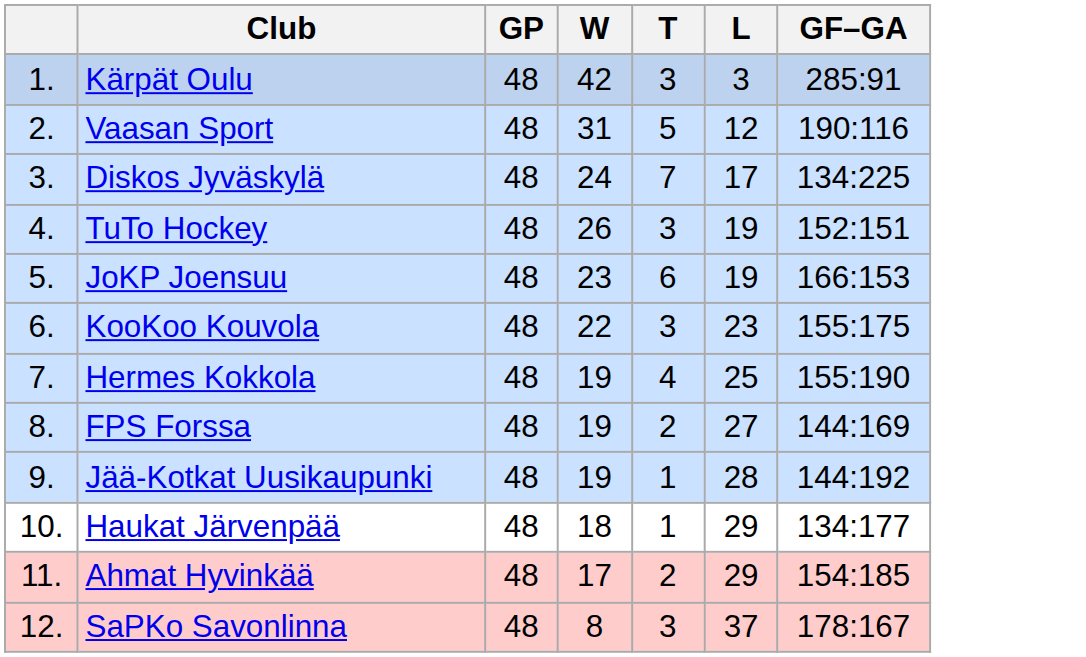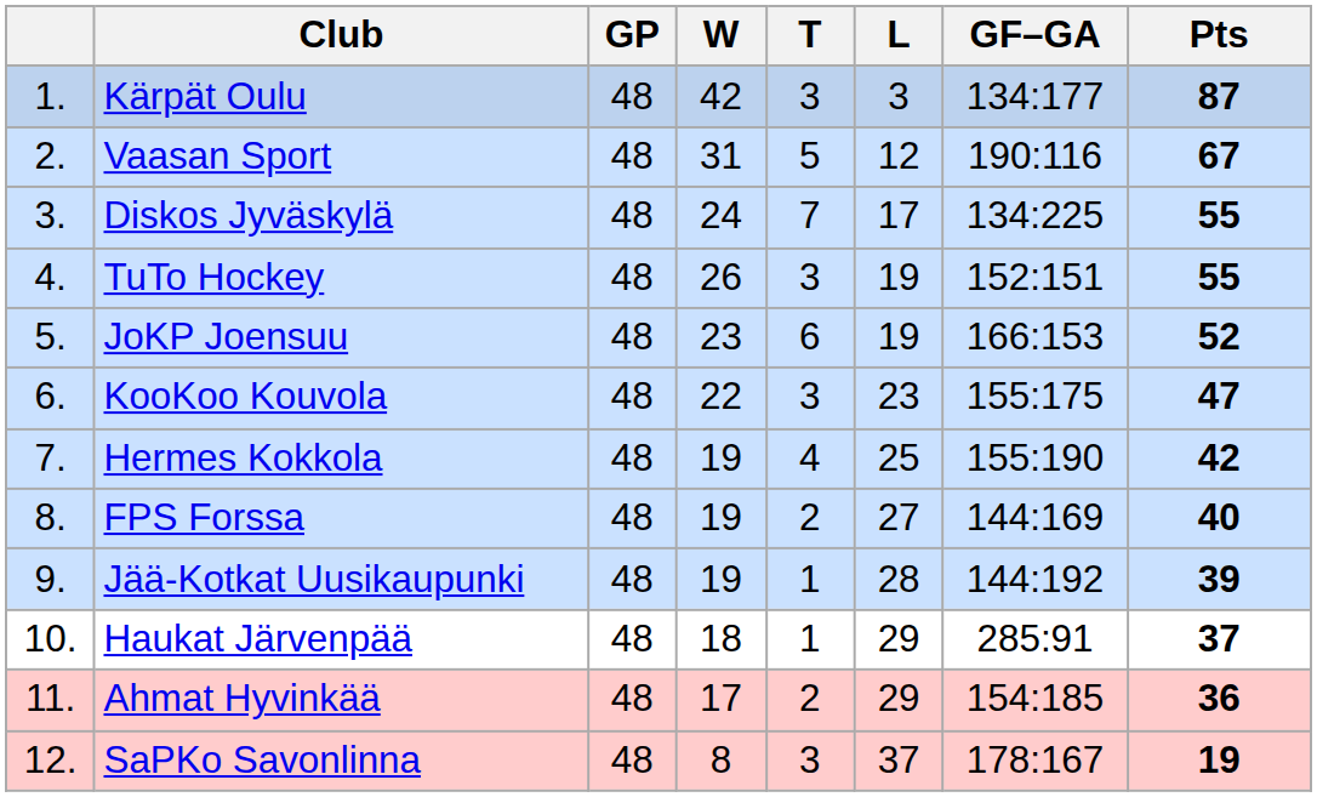 <table class="wikitable">
 <tr>
 <th width="30"></th>
 <th width="200">Club</th>
 <th width="30">GP</th>
 <th width="30">W</th>
 <th width="30">T</th>
 <th width="30">L</th>
 <th width="70">GF–GA</th>
+<th width="70">Pts</th>
 </tr>
 <tr bgcolor="#BCD2EE" align="center">
 <td>1.</td>
 <td align="left"><a href='#'>Kärpät Oulu</a></td>
 <td>48</td>
 <td>42</td>
 <td>3</td>
 <td>3</td>
-<td>285:91</td>
+<td>134:177</td>
+<td><strong>87</strong></td>
 </tr>
 <tr bgcolor="#CAE1FF" align="center">
 <td>2.</td>
 <td align="left"><a href='#'>Vaasan Sport</a></td>
 <td>48</td>
 <td>31</td>
 <td>5</td>
 <td>12</td>
 <td>190:116</td>
+<td><strong>67</strong></td>
 </tr>
 <tr bgcolor="#CAE1FF" align="center">
 <td>3.</td>
 <td align="left"><a href='#'>Diskos Jyväskylä</a></td>
 <td>48</td>
 <td>24</td>
 <td>7</td>
 <td>17</td>
 <td>134:225</td>
+<td><strong>55</strong></td>
 </tr>
 <tr bgcolor="#CAE1FF" align="center">
 <td>4.</td>
 <td align="left"><a href='#'>TuTo Hockey</a></td>
 <td>48</td>
 <td>26</td>
 <td>3</td>
 <td>19</td>
 <td>152:151</td>
+<td><strong>55</strong></td>
 </tr>
 <tr bgcolor="#CAE1FF" align="center">
 <td>5.</td>
 <td align="left"><a href='#'>JoKP Joensuu</a></td>
 <td>48</td>
 <td>23</td>
 <td>6</td>
 <td>19</td>
 <td>166:153</td>
+<td><strong>52</strong></td>
 </tr>
 <tr bgcolor="#CAE1FF" align="center">
 <td>6.</td>
 <td align="left"><a href='#'>KooKoo Kouvola</a></td>
 <td>48</td>
 <td>22</td>
 <td>3</td>
 <td>23</td>
 <td>155:175</td>
+<td><strong>47</strong></td>
 </tr>
 <tr bgcolor="#CAE1FF" align="center">
 <td>7.</td>
 <td align="left"><a href='#'>Hermes Kokkola</a></td>
 <td>48</td>
 <td>19</td>
 <td>4</td>
 <td>25</td>
 <td>155:190</td>
+<td><strong>42</strong></td>
 </tr>
 <tr bgcolor="#CAE1FF" align="center">
 <td>8.</td>
 <td align="left"><a href='#'>FPS Forssa</a></td>
 <td>48</td>
 <td>19</td>
 <td>2</td>
 <td>27</td>
 <td>144:169</td>
+<td><strong>40</strong></td>
 </tr>
 <tr bgcolor="#CAE1FF" align="center">
 <td>9.</td>
 <td align="left"><a href='#'>Jää-Kotkat Uusikaupunki</a></td>
 <td>48</td>
 <td>19</td>
 <td>1</td>
 <td>28</td>
 <td>144:192</td>
+<td><strong>39</strong></td>
 </tr>
 <tr bgcolor="#FFFFFF" align="center">
 <td>10.</td>
 <td align="left"><a href='#'>Haukat Järvenpää</a></td>
 <td>48</td>
 <td>18</td>
 <td>1</td>
 <td>29</td>
-<td>134:177</td>
+<td>285:91</td>
+<td><strong>37</strong></td>
 </tr>
 <tr bgcolor="#FFCCCC" align="center">
 <td>11.</td>
 <td align="left"><a href='#'>Ahmat Hyvinkää</a></td>
 <td>48</td>
 <td>17</td>
 <td>2</td>
 <td>29</td>
 <td>154:185</td>
+<td><strong>36</strong></td>
 </tr>
 <tr bgcolor="#FFCCCC" align="center">
 <td>12.</td>
 <td align="left"><a href='#'>SaPKo Savonlinna</a></td>
 <td>48</td>
 <td>8</td>
 <td>3</td>
 <td>37</td>
 <td>178:167</td>
+<td><strong>19</strong></td>
 </tr>
 </table>
